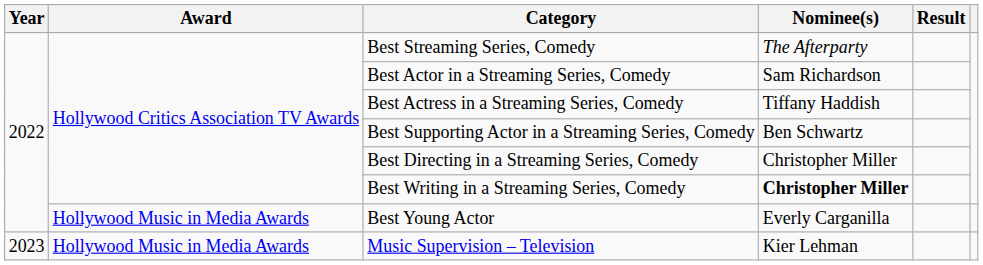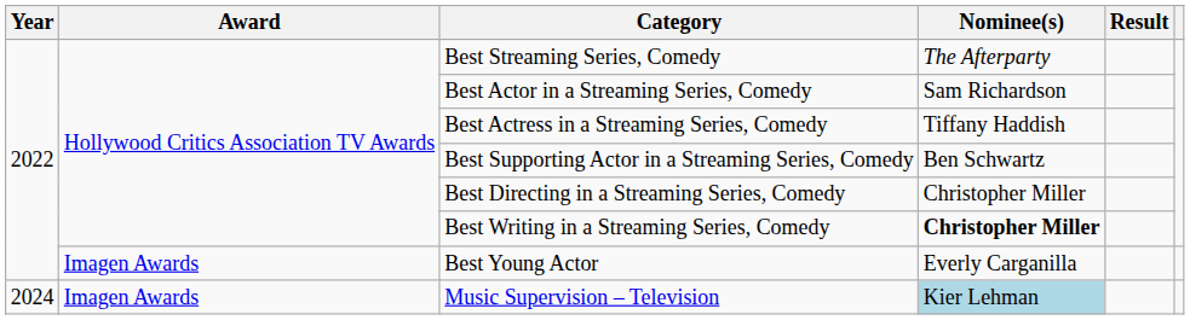 <table class="wikitable plainrowheaders sortable col6center">
 <tr>
 <th scope="col">Year</th>
 <th scope="col">Award</th>
 <th scope="col">Category</th>
 <th scope="col">Nominee(s)</th>
 <th scope="col">Result</th>
 <th scope="col" class="unsortable"></th>
 </tr>
 <tr>
 <td rowspan="7">2022</td>
 <td rowspan="6"><a href='#'>Hollywood Critics Association TV Awards</a></td>
 <td>Best Streaming Series, Comedy</td>
 <td><em>The Afterparty</em></td>
 <td></td>
 <td align="center" rowspan="6"></td>
 </tr>
 <tr>
 <td>Best Actor in a Streaming Series, Comedy</td>
 <td>Sam Richardson</td>
 <td></td>
 </tr>
 <tr>
 <td>Best Actress in a Streaming Series, Comedy</td>
 <td>Tiffany Haddish</td>
 <td></td>
 </tr>
 <tr>
 <td>Best Supporting Actor in a Streaming Series, Comedy</td>
 <td>Ben Schwartz</td>
 <td></td>
 </tr>
 <tr>
 <td>Best Directing in a Streaming Series, Comedy</td>
 <td>Christopher Miller </td>
 <td></td>
 </tr>
 <tr>
 <td>Best Writing in a Streaming Series, Comedy</td>
 <td><strong>Christopher Miller </strong></td>
 <td></td>
 </tr>
 <tr>
-<td><a href='#'>Hollywood Music in Media Awards</a></td>
+<td><a href='#'>Imagen Awards</a></td>
 <td>Best Young Actor</td>
 <td>Everly Carganilla</td>
 <td></td>
 <td align="center"></td>
 </tr>
 <tr>
-<td>2023</td>
-<td><a href='#'>Hollywood Music in Media Awards</a></td>
+<td>2024</td>
+<td><a href='#'>Imagen Awards</a></td>
 <td><a href='#'>Music Supervision – Television</a></td>
-<td>Kier Lehman </td>
+<td style="background: lightblue;">Kier Lehman </td>
 <td></td>
 <td align="center"></td>
 </tr>
 </table>
